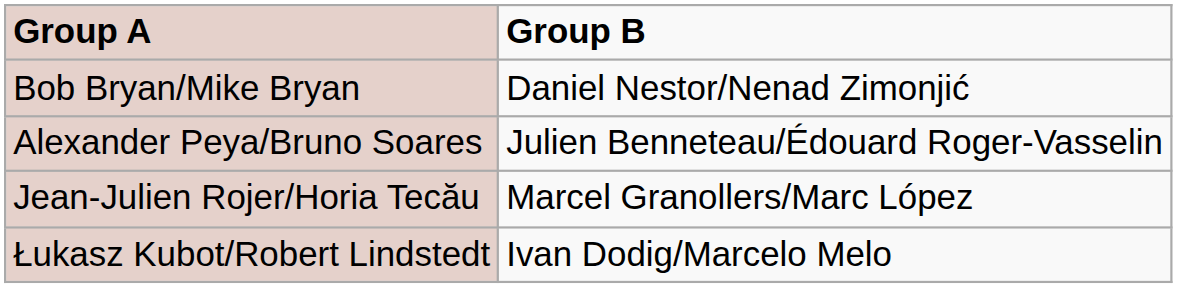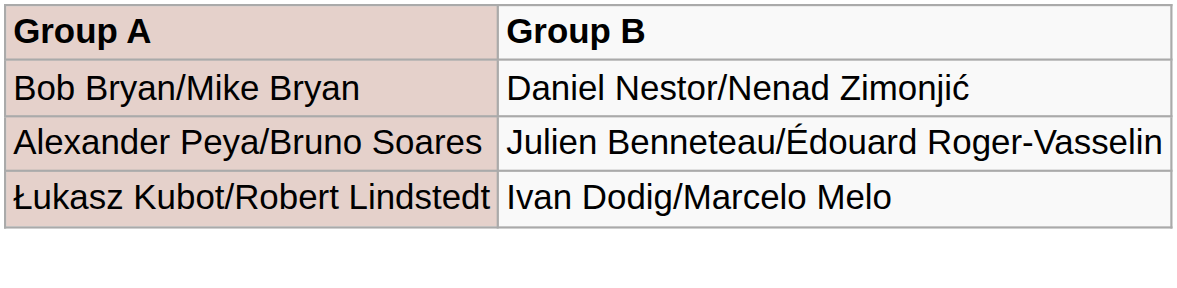 <table class="wikitable">
 <tr>
 <td style="background:#e5d1cb;"><strong>Group A</strong></td>
 <td><strong>Group B</strong></td>
 </tr>
 <tr>
 <td style="background:#e5d1cb;">Bob Bryan/Mike Bryan</td>
 <td>Daniel Nestor/Nenad Zimonjić</td>
 </tr>
 <tr>
 <td style="background:#e5d1cb;">Alexander Peya/Bruno Soares</td>
 <td>Julien Benneteau/Édouard Roger-Vasselin</td>
 </tr>
 <tr>
-<td style="background:#e5d1cb;">Jean-Julien Rojer/Horia Tecău</td>
-<td>Marcel Granollers/Marc López</td>
-</tr>
-<tr>
 <td style="background:#e5d1cb;">Łukasz Kubot/Robert Lindstedt</td>
 <td>Ivan Dodig/Marcelo Melo</td>
 </tr>
 </table>
